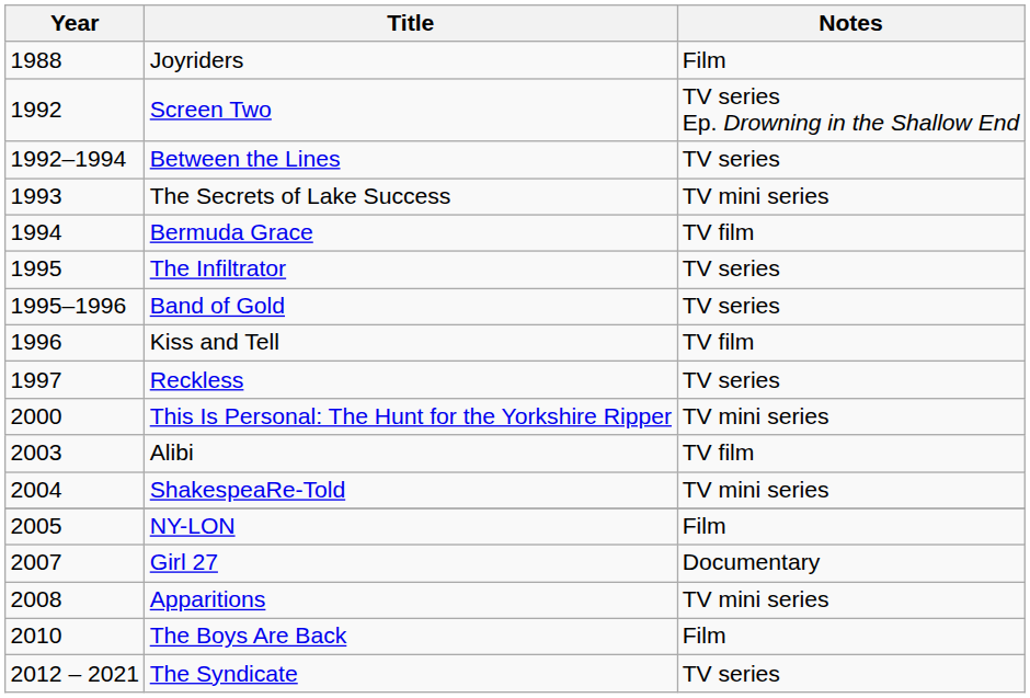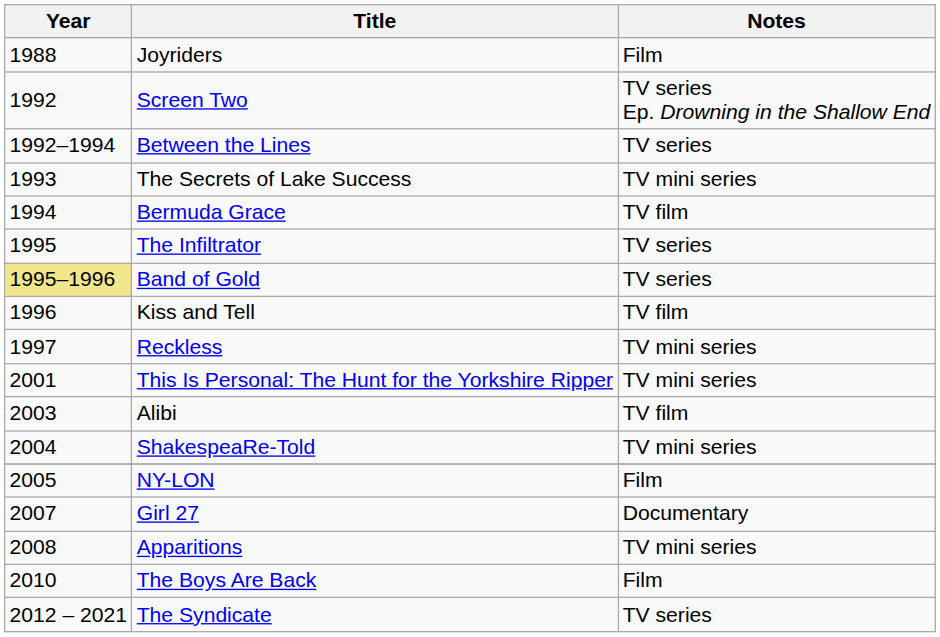 <table class="wikitable">
 <tr>
 <th>Year</th>
 <th>Title</th>
 <th>Notes</th>
 </tr>
 <tr>
 <td>1988</td>
 <td>Joyriders</td>
 <td>Film</td>
 </tr>
 <tr>
 <td>1992</td>
 <td><a href='#'>Screen Two</a></td>
 <td>TV series<br>Ep. <em>Drowning in the Shallow End</em></td>
 </tr>
 <tr>
 <td>1992–1994</td>
 <td><a href='#'>Between the Lines</a></td>
 <td>TV series</td>
 </tr>
 <tr>
 <td>1993</td>
 <td>The Secrets of Lake Success</td>
 <td>TV mini series</td>
 </tr>
 <tr>
 <td>1994</td>
 <td><a href='#'>Bermuda Grace</a></td>
 <td>TV film</td>
 </tr>
 <tr>
 <td>1995</td>
 <td><a href='#'>The Infiltrator</a></td>
 <td>TV series</td>
 </tr>
 <tr>
-<td>1995–1996</td>
+<td style="background: khaki;">1995–1996</td>
 <td><a href='#'>Band of Gold</a></td>
 <td>TV series</td>
 </tr>
 <tr>
 <td>1996</td>
 <td>Kiss and Tell</td>
 <td>TV film</td>
 </tr>
 <tr>
 <td>1997</td>
 <td><a href='#'>Reckless</a></td>
-<td>TV series</td>
+<td>TV mini series</td>
 </tr>
 <tr>
-<td>2000</td>
+<td>2001</td>
 <td><a href='#'>This Is Personal: The Hunt for the Yorkshire Ripper</a></td>
 <td>TV mini series</td>
 </tr>
 <tr>
 <td>2003</td>
 <td>Alibi</td>
 <td>TV film</td>
 </tr>
 <tr>
 <td>2004</td>
 <td><a href='#'>ShakespeaRe-Told</a></td>
 <td>TV mini series</td>
 </tr>
 <tr>
 </tr>
 <tr>
 <td>2005</td>
 <td><a href='#'>NY-LON</a></td>
 <td>Film</td>
 </tr>
 <tr>
 <td>2007</td>
 <td><a href='#'>Girl 27</a></td>
 <td>Documentary</td>
 </tr>
 <tr>
 <td>2008</td>
 <td><a href='#'>Apparitions</a></td>
 <td>TV mini series</td>
 </tr>
 <tr>
 <td>2010</td>
 <td><a href='#'>The Boys Are Back</a></td>
 <td>Film</td>
 </tr>
 <tr>
 <td>2012 – 2021</td>
 <td><a href='#'>The Syndicate</a></td>
 <td>TV series</td>
 </tr>
 </table>
